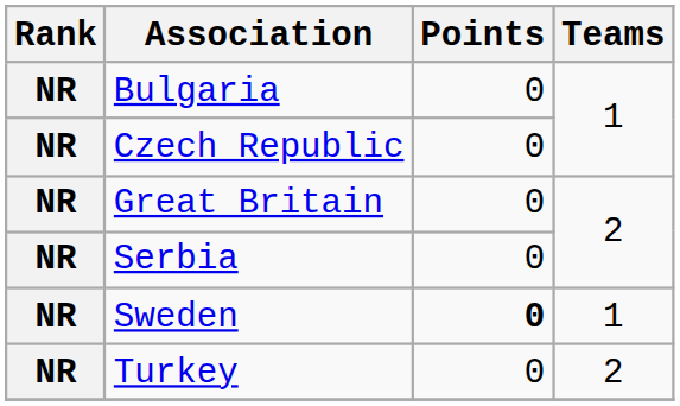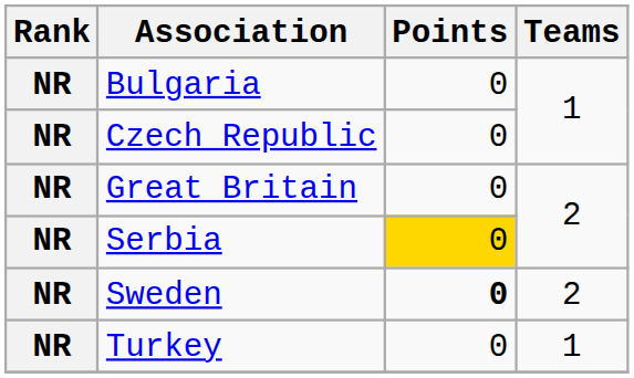 <table class="wikitable">
 <tr>
 <th>Rank</th>
 <th>Association</th>
 <th>Points</th>
 <th>Teams</th>
 </tr>
 <tr>
 <th>NR</th>
 <td> <a href='#'>Bulgaria</a></td>
 <td align=right>0</td>
 <td align=center rowspan=2>1</td>
 </tr>
 <tr>
 <th>NR</th>
 <td> <a href='#'>Czech Republic</a></td>
 <td align=right>0</td>
 </tr>
 <tr>
 <th>NR</th>
 <td> <a href='#'>Great Britain</a></td>
 <td align=right>0</td>
 <td align=center rowspan=2>2</td>
 </tr>
 <tr>
 <th>NR</th>
 <td> <a href='#'>Serbia</a></td>
-<td align=right>0</td>
+<td align=right style="background: gold;">0</td>
 </tr>
 <tr>
 <th>NR</th>
 <td> <a href='#'>Sweden</a></td>
 <td align=right><strong>0</strong></td>
-<td align=center rowspan=1>1</td>
+<td align=center rowspan=1>2</td>
 </tr>
 <tr>
 <th>NR</th>
 <td> <a href='#'>Turkey</a></td>
 <td align=right>0</td>
-<td align=center rowspan=1>2</td>
+<td align=center rowspan=1>1</td>
 </tr>
 <tr>
 </tr>
 </table>
